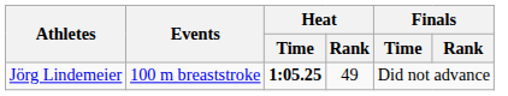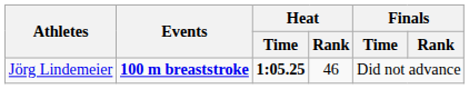 <table class=wikitable style=font-size:90%>
 <tr>
 <th rowspan=2>Athletes</th>
 <th rowspan=2>Events</th>
 <th colspan=2>Heat</th>
 <th colspan=2>Finals</th>
 </tr>
 <tr>
 <th>Time</th>
 <th>Rank</th>
 <th>Time</th>
 <th>Rank</th>
 </tr>
 <tr>
 <td><a href='#'>Jörg Lindemeier</a></td>
-<td><a href='#'>100 m breaststroke</a></td>
+<td><strong><a href='#'>100 m breaststroke</a></strong></td>
 <td align=center><strong>1:05.25</strong></td>
-<td align=center>49</td>
+<td align=center>46</td>
 <td colspan=2 align=center>Did not advance</td>
 </tr>
 </table>
